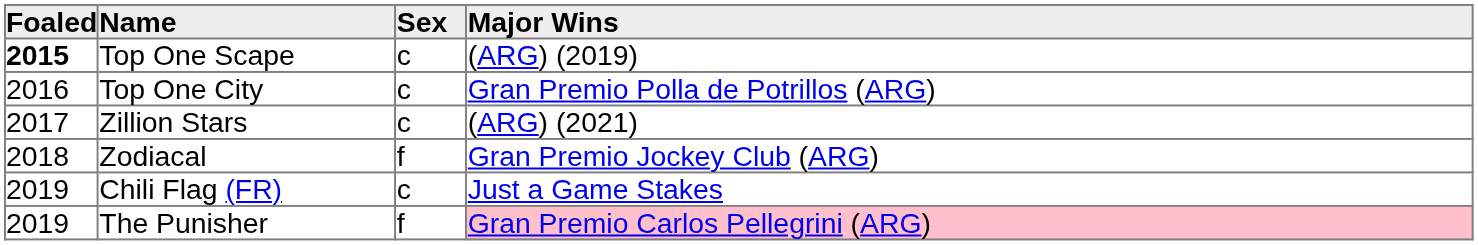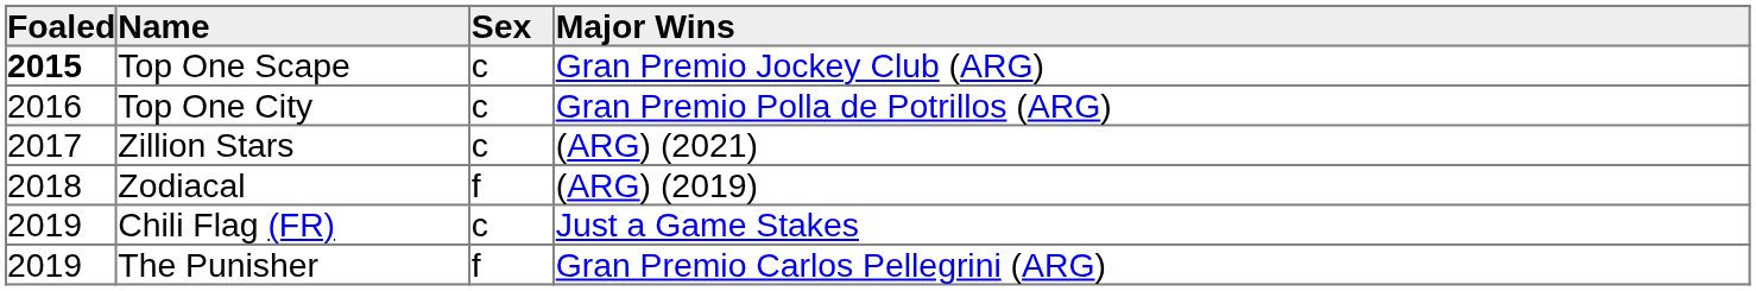 <table border="1" cellpadding="0" style="border-collapse: collapse; font-size:90%">
 <tr bgcolor="#eeeeee">
 <td width="35px"><strong>Foaled</strong></td>
 <td width="150px"><strong>Name</strong></td>
 <td width="35px"><strong>Sex</strong></td>
 <td width="510px"><strong>Major Wins</strong></td>
 </tr>
 <tr>
 <td><strong>2015</strong></td>
 <td>Top One Scape</td>
 <td>c</td>
-<td>  (<a href='#'>ARG</a>) (2019)</td>
+<td><a href='#'>Gran Premio Jockey Club</a> (<a href='#'>ARG</a>)</td>
 </tr>
 <tr>
 <td>2016</td>
 <td>Top One City</td>
 <td>c</td>
 <td><a href='#'>Gran Premio Polla de Potrillos</a> (<a href='#'>ARG</a>)</td>
 </tr>
 <tr>
 <td>2017</td>
 <td>Zillion Stars</td>
 <td>c</td>
 <td>  (<a href='#'>ARG</a>) (2021)</td>
 </tr>
 <tr>
 <td>2018</td>
 <td>Zodiacal</td>
 <td>f</td>
-<td><a href='#'>Gran Premio Jockey Club</a> (<a href='#'>ARG</a>)</td>
+<td>  (<a href='#'>ARG</a>) (2019)</td>
 </tr>
 <tr>
 <td>2019</td>
 <td>Chili Flag <a href='#'>(FR)</a></td>
 <td>c</td>
 <td><a href='#'>Just a Game Stakes</a></td>
 </tr>
 <tr>
 <td>2019</td>
 <td>The Punisher</td>
 <td>f</td>
-<td style="background: pink;"><a href='#'>Gran Premio Carlos Pellegrini</a> (<a href='#'>ARG</a>)</td>
+<td><a href='#'>Gran Premio Carlos Pellegrini</a> (<a href='#'>ARG</a>)</td>
 </tr>
 </table>
